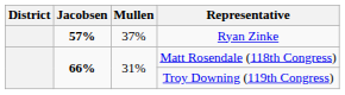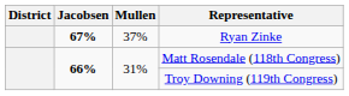 <table class=wikitable>
 <tr>
 <th>District</th>
 <th>Jacobsen</th>
 <th>Mullen</th>
 <th>Representative</th>
 </tr>
 <tr align=center>
 <th></th>
-<td><strong>57%</strong></td>
+<td><strong>67%</strong></td>
 <td>37%</td>
 <td><a href='#'>Ryan Zinke</a></td>
 </tr>
 <tr align=center>
 <th rowspan=2 ></th>
 <td rowspan=2><strong>66%</strong></td>
 <td rowspan=2>31%</td>
 <td><a href='#'>Matt Rosendale</a> (<a href='#'>118th Congress</a>)</td>
 </tr>
 <tr align=center>
 <td><a href='#'>Troy Downing</a> (<a href='#'>119th Congress</a>)</td>
 </tr>
 </table>
